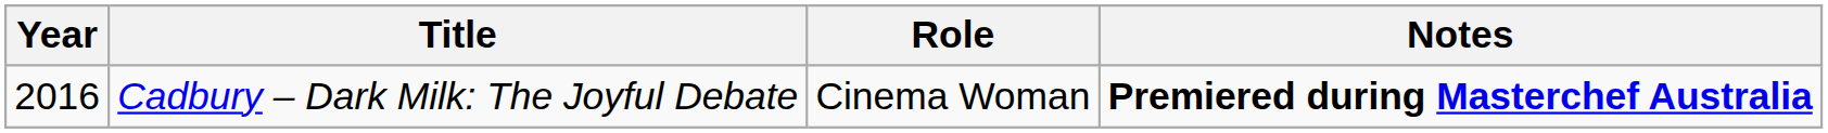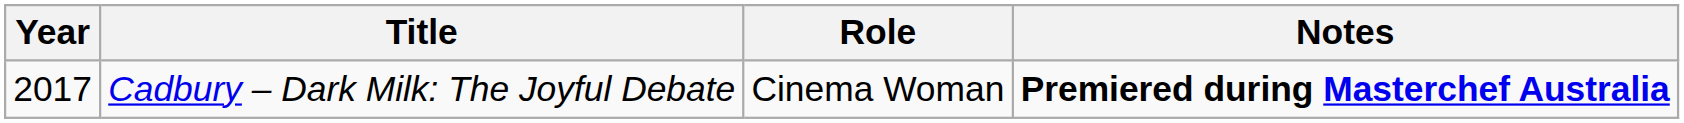 <table class="wikitable sortable">
 <tr>
 <th>Year</th>
 <th>Title</th>
 <th>Role</th>
 <th>Notes</th>
 </tr>
 <tr>
-<td>2016</td>
+<td>2017</td>
 <td><em><a href='#'>Cadbury</a> – Dark Milk: The Joyful Debate</em></td>
 <td>Cinema Woman</td>
 <td><strong>Premiered during <a href='#'>Masterchef Australia</a></strong></td>
 </tr>
 </table>
